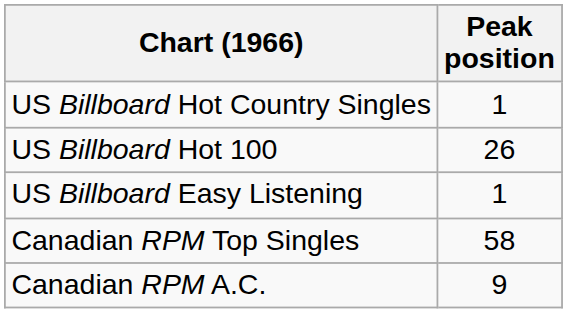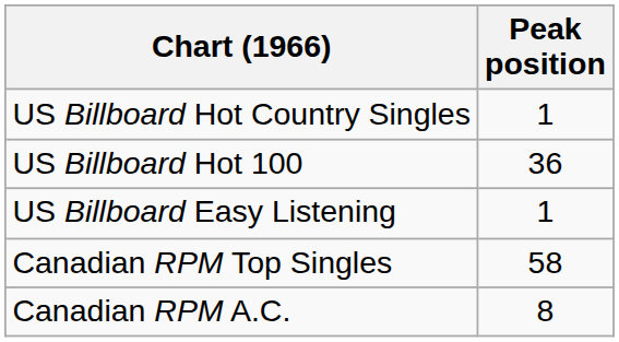 <table class="wikitable">
 <tr>
 <th>Chart (1966)</th>
 <th>Peak<br>position</th>
 </tr>
 <tr>
 <td>US <em>Billboard</em> Hot Country Singles</td>
 <td align=center>1</td>
 </tr>
 <tr>
 <td>US <em>Billboard</em> Hot 100</td>
-<td align=center>26</td>
+<td align=center>36</td>
 </tr>
 <tr>
 <td>US <em>Billboard</em> Easy Listening</td>
 <td align=center>1</td>
 </tr>
 <tr>
 <td>Canadian <em>RPM</em> Top Singles</td>
 <td align=center>58</td>
 </tr>
 <tr>
 <td>Canadian <em>RPM</em> A.C.</td>
-<td align=center>9</td>
+<td align=center>8</td>
 </tr>
 </table>
